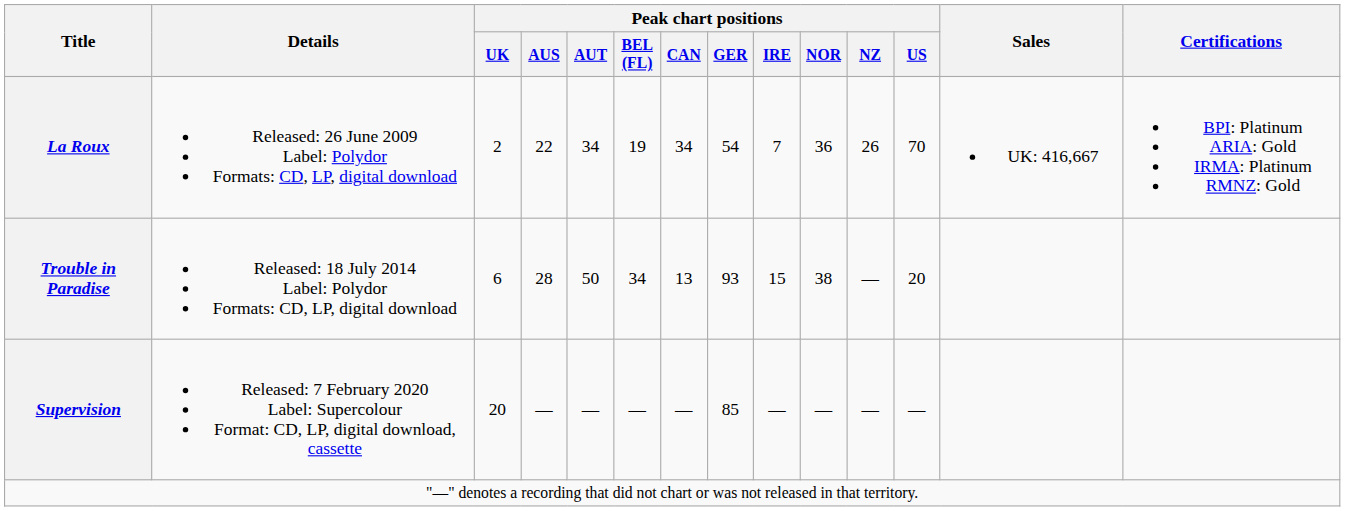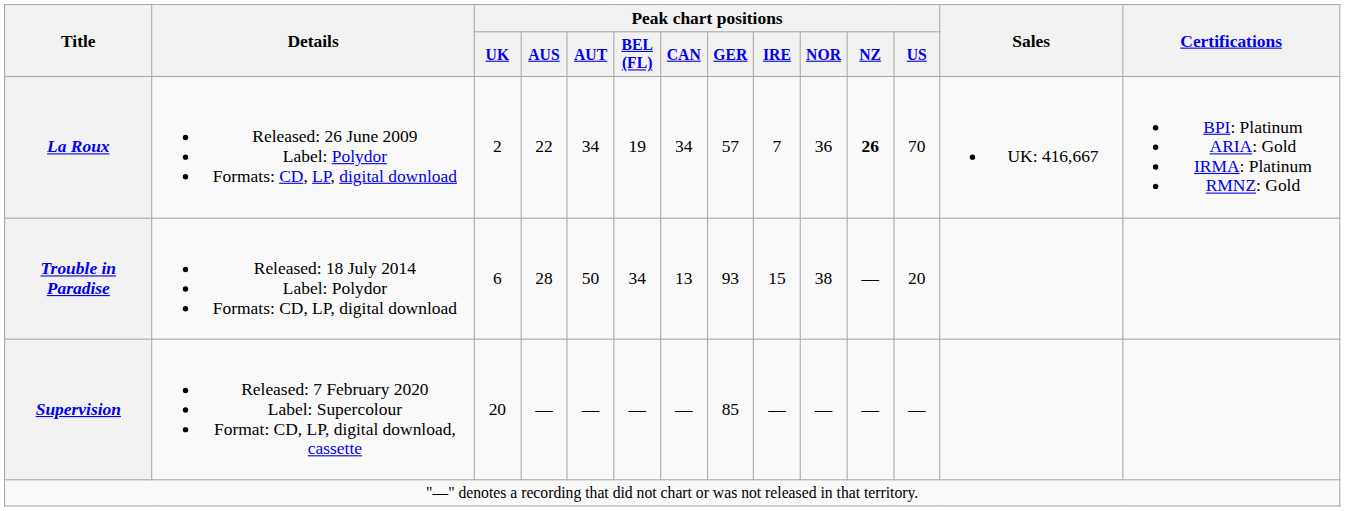 <table class="wikitable plainrowheaders" style="text-align:center">
 <tr>
 <th scope="col" rowspan="2" style="width:8em;">Title</th>
 <th scope="col" rowspan="2" style="width:18em;">Details</th>
 <th scope="col" colspan="10">Peak chart positions</th>
 <th scope="col" rowspan="2" style="width:10em;">Sales</th>
 <th scope="col" rowspan="2" style="width:12em;"><a href='#'>Certifications</a></th>
 </tr>
 <tr>
 <th scope="col" style="width:2.5em;font-size:90%;"><a href='#'>UK</a><br></th>
 <th scope="col" style="width:2.5em;font-size:90%;"><a href='#'>AUS</a><br></th>
 <th scope="col" style="width:2.5em;font-size:90%;"><a href='#'>AUT</a><br></th>
 <th scope="col" style="width:2.5em;font-size:90%;"><a href='#'>BEL (FL)</a><br></th>
 <th scope="col" style="width:2.5em;font-size:90%;"><a href='#'>CAN</a><br></th>
 <th scope="col" style="width:2.5em;font-size:90%;"><a href='#'>GER</a><br></th>
 <th scope="col" style="width:2.5em;font-size:90%;"><a href='#'>IRE</a><br></th>
 <th scope="col" style="width:2.5em;font-size:90%;"><a href='#'>NOR</a><br></th>
 <th scope="col" style="width:2.5em;font-size:90%;"><a href='#'>NZ</a><br></th>
 <th scope="col" style="width:2.5em;font-size:90%;"><a href='#'>US</a><br></th>
 </tr>
 <tr>
 <th scope="row"><em><a href='#'>La Roux</a></em></th>
 <td><br><ul><li>Released: 26 June 2009</li><li>Label: <a href='#'>Polydor</a></li><li>Formats: <a href='#'>CD</a>, <a href='#'>LP</a>, <a href='#'>digital download</a></li></ul></td>
 <td>2</td>
 <td>22</td>
 <td>34</td>
 <td>19</td>
 <td>34</td>
-<td>54</td>
+<td>57</td>
 <td>7</td>
 <td>36</td>
-<td>26</td>
+<td><strong>26</strong></td>
 <td>70</td>
 <td><br><ul><li>UK: 416,667</li></ul></td>
 <td><br><ul><li><a href='#'>BPI</a>: Platinum</li><li><a href='#'>ARIA</a>: Gold</li><li><a href='#'>IRMA</a>: Platinum</li><li><a href='#'>RMNZ</a>: Gold</li></ul></td>
 </tr>
 <tr>
 <th scope="row"><em><a href='#'>Trouble in Paradise</a></em></th>
 <td><br><ul><li>Released: 18 July 2014</li><li>Label: Polydor</li><li>Formats: CD, LP, digital download</li></ul></td>
 <td>6</td>
 <td>28</td>
 <td>50</td>
 <td>34</td>
 <td>13</td>
 <td>93</td>
 <td>15</td>
 <td>38</td>
 <td>—</td>
 <td>20</td>
 <td></td>
 <td></td>
 </tr>
 <tr>
 <th scope="row"><em><a href='#'>Supervision</a></em></th>
 <td><br><ul><li>Released: 7 February 2020</li><li>Label: Supercolour</li><li>Format: CD, LP, digital download, <a href='#'>cassette</a></li></ul></td>
 <td>20</td>
 <td>—</td>
 <td>—</td>
 <td>—</td>
 <td>—</td>
 <td>85</td>
 <td>—</td>
 <td>—</td>
 <td>—</td>
 <td>—</td>
 <td></td>
 <td></td>
 </tr>
 <tr>
 <td colspan="14" style="font-size:90%">"—" denotes a recording that did not chart or was not released in that territory.</td>
 </tr>
 </table>
